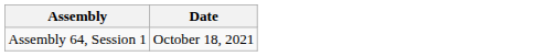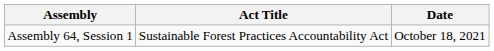 <table class="wikitable">
 <tr>
 <th>Assembly</th>
+<th>Act Title</th>
 <th>Date</th>
 </tr>
 <tr>
 <td>Assembly 64, Session 1</td>
+<td>Sustainable Forest Practices Accountability Act</td>
 <td>October 18, 2021</td>
 </tr>
 </table>
